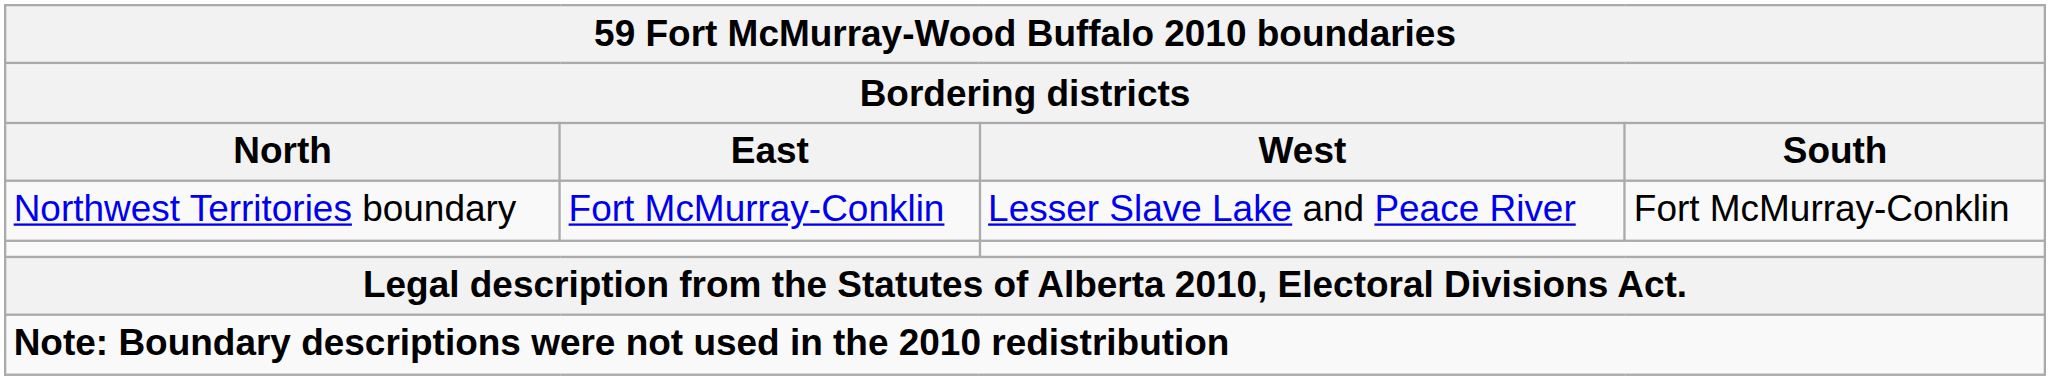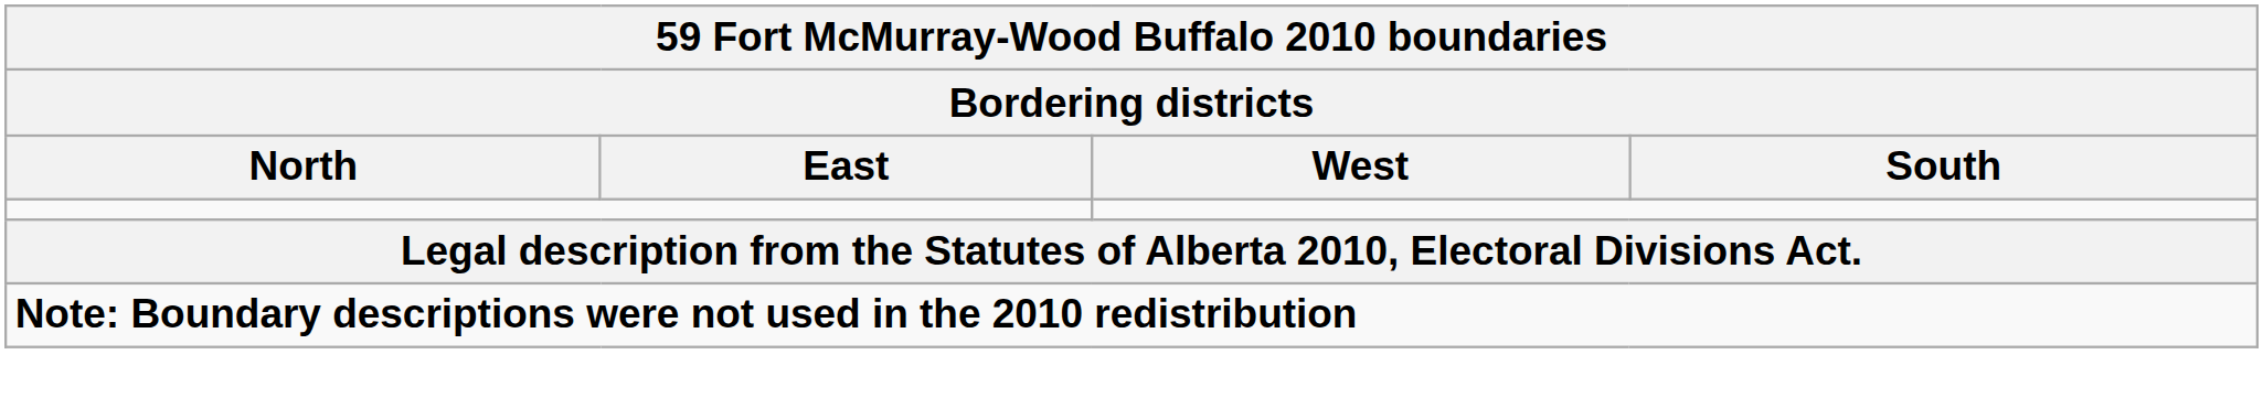 <table class="wikitable collapsible collapsed" style="width:100%;">
 <tr>
 <th colspan=4>59 Fort McMurray-Wood Buffalo 2010 boundaries</th>
 </tr>
 <tr>
 <th colspan=4>Bordering districts</th>
 </tr>
 <tr>
 <th>North</th>
 <th>East</th>
 <th>West</th>
 <th>South</th>
 </tr>
 <tr>
-<td><a href='#'>Northwest Territories</a> boundary</td>
-<td><a href='#'>Fort McMurray-Conklin</a></td>
-<td><a href='#'>Lesser Slave Lake</a> and <a href='#'>Peace River</a></td>
-<td>Fort McMurray-Conklin</td>
-</tr>
-<tr>
 <td colspan=2 align=center></td>
 <td colspan=2 align=center></td>
 </tr>
 <tr>
 <th colspan=4>Legal description from the Statutes of Alberta 2010, Electoral Divisions Act.</th>
 </tr>
 <tr>
 <td colspan=4><strong>Note: Boundary descriptions were not used in the 2010 redistribution</strong></td>
 </tr>
 </table>
